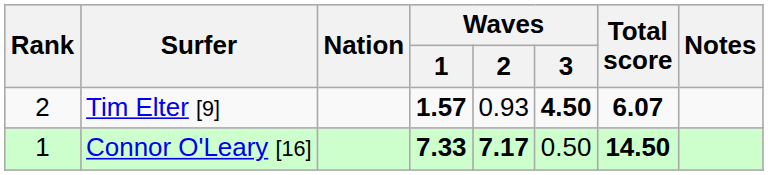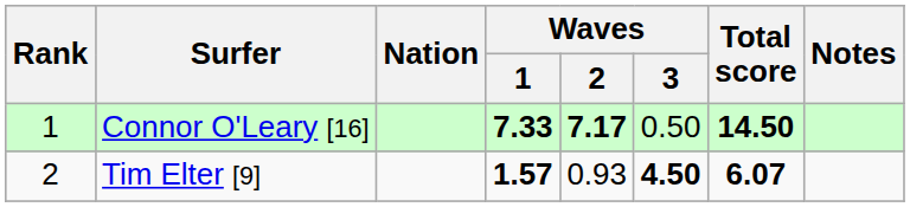 <table class="wikitable sortable" style="text-align:center">
 <tr>
 <th rowspan=2>Rank</th>
 <th rowspan=2>Surfer</th>
 <th rowspan=2>Nation</th>
 <th colspan=3>Waves</th>
 <th rowspan=2>Total<br>score</th>
 <th rowspan=2>Notes</th>
 </tr>
 <tr>
 <th>1</th>
 <th>2</th>
 <th>3</th>
 </tr>
+<tr bgcolor=ccffcc>
+<td>1</td>
+<td align=left><a href='#'>Connor O'Leary</a> <small>[16]</small></td>
+<td align=left></td>
+<td><strong>7.33</strong></td>
+<td><strong>7.17</strong></td>
+<td>0.50</td>
+<td><strong>14.50</strong></td>
+<td></td>
+</tr>
 <tr>
 <td>2</td>
 <td align=left><a href='#'>Tim Elter</a> <small>[9]</small></td>
 <td align=left></td>
 <td><strong>1.57</strong></td>
 <td>0.93</td>
 <td><strong>4.50</strong></td>
 <td><strong>6.07</strong></td>
 <td></td>
 </tr>
-<tr bgcolor=ccffcc>
-<td>1</td>
-<td align=left><a href='#'>Connor O'Leary</a> <small>[16]</small></td>
-<td align=left></td>
-<td><strong>7.33</strong></td>
-<td><strong>7.17</strong></td>
-<td>0.50</td>
-<td><strong>14.50</strong></td>
-<td></td>
-</tr>
 </table>
